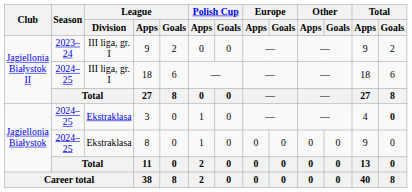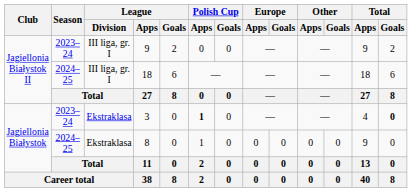 <table class="wikitable" style="text-align: center;">
 <tr>
 <th rowspan="2">Club</th>
 <th rowspan="2">Season</th>
 <th colspan="3">League</th>
 <th colspan="2"><a href='#'>Polish Cup</a></th>
 <th colspan="2">Europe</th>
 <th colspan="2">Other</th>
 <th colspan="2">Total</th>
 </tr>
 <tr>
 <th>Division</th>
 <th>Apps</th>
 <th>Goals</th>
 <th>Apps</th>
 <th>Goals</th>
 <th>Apps</th>
 <th>Goals</th>
 <th>Apps</th>
 <th>Goals</th>
 <th>Apps</th>
 <th>Goals</th>
 </tr>
 <tr>
 <td rowspan="3"><a href='#'>Jagiellonia Białystok II</a></td>
 <td><a href='#'>2023–24</a></td>
 <td>III liga, gr. I</td>
 <td>9</td>
 <td>2</td>
 <td>0</td>
 <td>0</td>
 <td colspan="2">—</td>
 <td colspan="2">—</td>
 <td>9</td>
 <td>2</td>
 </tr>
 <tr>
 <td><a href='#'>2024–25</a></td>
 <td>III liga, gr. I</td>
 <td>18</td>
 <td>6</td>
 <td colspan="2">—</td>
 <td colspan="2">—</td>
 <td colspan="2">—</td>
 <td>18</td>
 <td>6</td>
 </tr>
 <tr>
 <th colspan="2">Total</th>
 <th>27</th>
 <th>8</th>
 <th>0</th>
 <th>0</th>
 <th colspan="2">—</th>
 <th colspan="2">—</th>
 <th>27</th>
 <th>8</th>
 </tr>
 <tr>
 <td rowspan="3"><a href='#'>Jagiellonia Białystok</a></td>
-<td><a href='#'>2024–25</a></td>
+<td><a href='#'>2023–24</a></td>
 <td><a href='#'>Ekstraklasa</a></td>
 <td>3</td>
 <td>0</td>
-<td>1</td>
+<td><strong>1</strong></td>
 <td>0</td>
 <td colspan="2">—</td>
 <td colspan="2">—</td>
 <td>4</td>
 <td><strong>0</strong></td>
 </tr>
 <tr>
 <td><a href='#'>2024–25</a></td>
 <td>Ekstraklasa</td>
 <td>8</td>
 <td>0</td>
 <td>1</td>
 <td>0</td>
 <td>0</td>
 <td>0</td>
 <td>0</td>
 <td>0</td>
 <td>9</td>
 <td>0</td>
 </tr>
 <tr>
 <th colspan="2">Total</th>
 <th>11</th>
 <th>0</th>
 <th>2</th>
 <th>0</th>
 <th>0</th>
 <th>0</th>
 <th>0</th>
 <th>0</th>
 <th>13</th>
 <th>0</th>
 </tr>
 <tr>
 <th colspan="3">Career total</th>
 <th>38</th>
 <th>8</th>
 <th>2</th>
 <th>0</th>
 <th>0</th>
 <th>0</th>
 <th>0</th>
 <th>0</th>
 <th>40</th>
 <th>8</th>
 </tr>
 </table>
